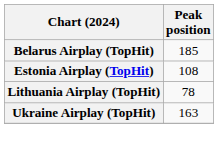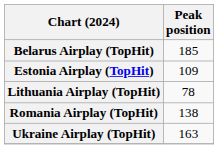 <table class="wikitable sortable plainrowheaders" style="text-align:center">
 <tr>
 <th scope="col">Chart (2024)</th>
 <th scope="col">Peak<br>position</th>
 </tr>
 <tr>
 <th scope="row">Belarus Airplay (TopHit)</th>
 <td>185</td>
 </tr>
 <tr>
 <th scope="row">Estonia Airplay (<a href='#'>TopHit</a>)</th>
-<td>108</td>
+<td>109</td>
 </tr>
 <tr>
 <th scope="row">Lithuania Airplay (TopHit)</th>
 <td>78</td>
+</tr>
+<tr>
+<th scope="row">Romania Airplay (TopHit)</th>
+<td>138</td>
 </tr>
 <tr>
 <th scope="row">Ukraine Airplay (TopHit)</th>
 <td>163</td>
 </tr>
 <tr>
 </tr>
 </table>
